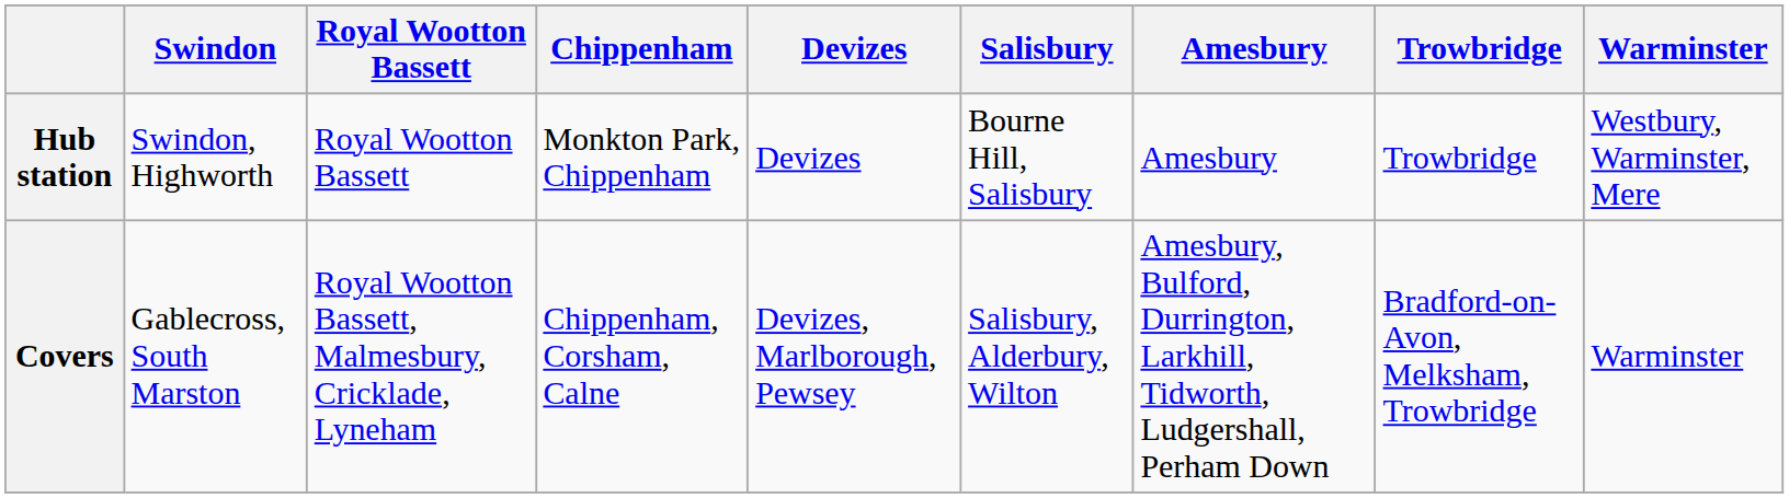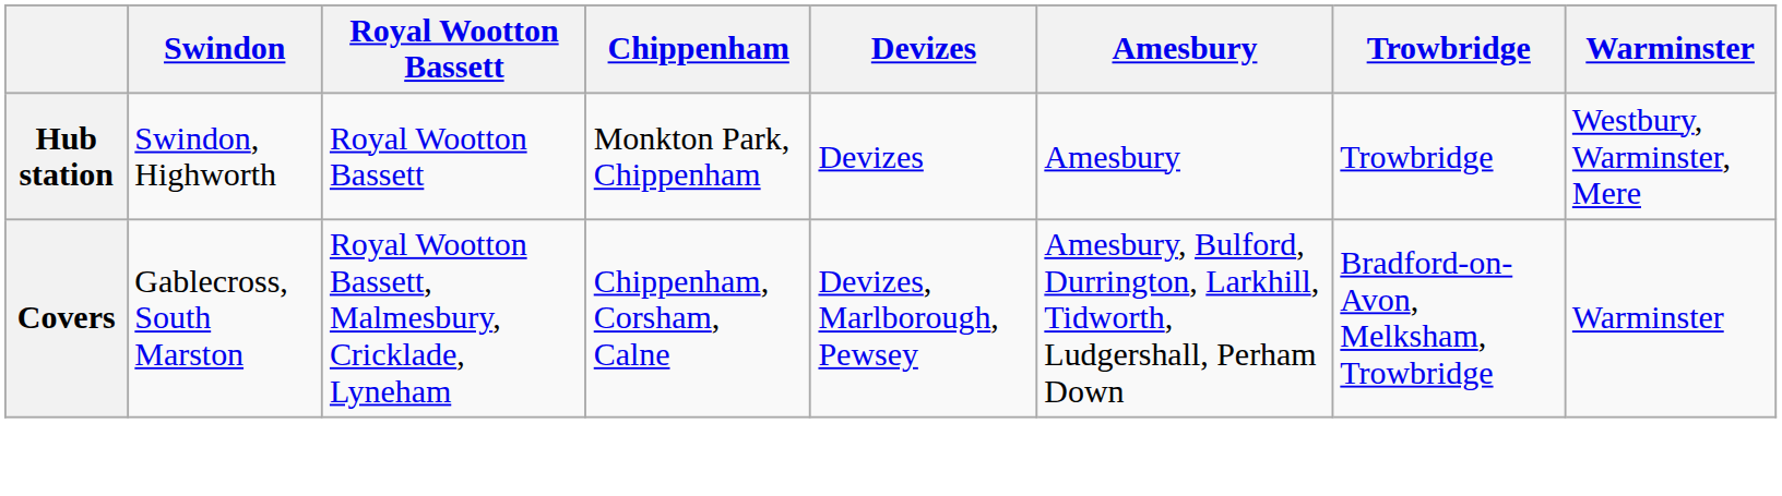 <table class="wikitable">
 <tr>
 <th></th>
 <th><a href='#'>Swindon</a></th>
 <th><a href='#'>Royal Wootton Bassett</a></th>
 <th><a href='#'>Chippenham</a></th>
 <th><a href='#'>Devizes</a></th>
-<th><a href='#'>Salisbury</a></th>
 <th><a href='#'>Amesbury</a></th>
 <th><a href='#'>Trowbridge</a></th>
 <th><a href='#'>Warminster</a></th>
 </tr>
 <tr>
 <th>Hub station</th>
 <td><a href='#'>Swindon</a>, Highworth</td>
 <td><a href='#'>Royal Wootton Bassett</a></td>
 <td>Monkton Park, <a href='#'>Chippenham</a></td>
 <td><a href='#'>Devizes</a></td>
-<td>Bourne Hill, <a href='#'>Salisbury</a></td>
 <td><a href='#'>Amesbury</a></td>
 <td><a href='#'>Trowbridge</a></td>
 <td><a href='#'>Westbury</a>, <a href='#'>Warminster</a>, <a href='#'>Mere</a></td>
 </tr>
 <tr>
 <th>Covers</th>
 <td>Gablecross, <a href='#'>South Marston</a></td>
 <td><a href='#'>Royal Wootton Bassett</a>, <a href='#'>Malmesbury</a>, <a href='#'>Cricklade</a>, <a href='#'>Lyneham</a></td>
 <td><a href='#'>Chippenham</a>, <a href='#'>Corsham</a>, <a href='#'>Calne</a></td>
 <td><a href='#'>Devizes</a>, <a href='#'>Marlborough</a>, <a href='#'>Pewsey</a></td>
-<td><a href='#'>Salisbury</a>, <a href='#'>Alderbury</a>, <a href='#'>Wilton</a></td>
 <td><a href='#'>Amesbury</a>, <a href='#'>Bulford</a>, <a href='#'>Durrington</a>, <a href='#'>Larkhill</a>, <a href='#'>Tidworth</a>, Ludgershall, Perham Down</td>
 <td><a href='#'>Bradford-on-Avon</a>, <a href='#'>Melksham</a>, <a href='#'>Trowbridge</a></td>
 <td><a href='#'>Warminster</a></td>
 </tr>
 </table>
